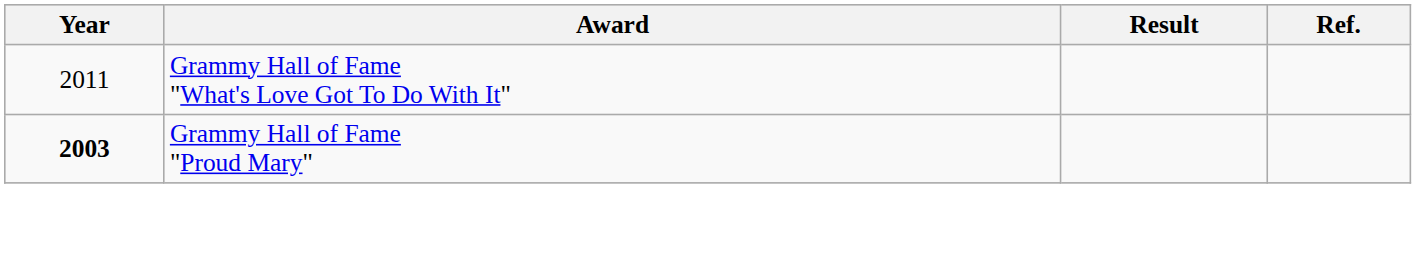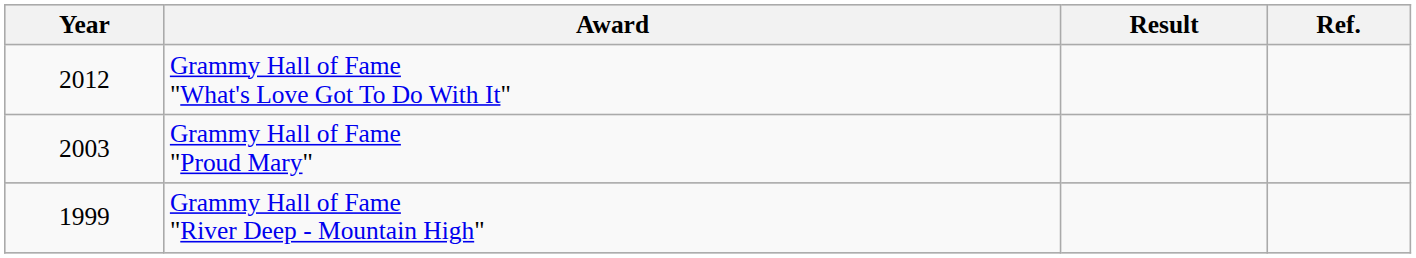 <table class="wikitable" style="width:70%;">
 <tr>
 <th>Year</th>
 <th>Award</th>
 <th>Result</th>
 <th>Ref.</th>
 </tr>
 <tr>
-<td style="text-align:center;">2011</td>
+<td style="text-align:center;">2012</td>
 <td><a href='#'>Grammy Hall of Fame</a><br>"<a href='#'>What's Love Got To Do With It</a>"</td>
 <td></td>
 <td style="text-align:center;"></td>
 </tr>
 <tr>
-<td style="text-align:center;"><strong>2003</strong></td>
+<td style="text-align:center;">2003</td>
 <td><a href='#'>Grammy Hall of Fame</a><br>"<a href='#'>Proud Mary</a>"</td>
 <td></td>
 <td style="text-align:center;"></td>
 </tr>
+<tr>
+<td style="text-align:center;">1999</td>
+<td><a href='#'>Grammy Hall of Fame</a><br>"<a href='#'>River Deep - Mountain High</a>"</td>
+<td></td>
+<td style="text-align:center;"></td>
+</tr>
 </table>
